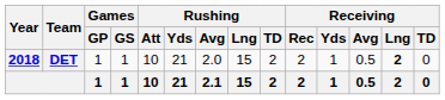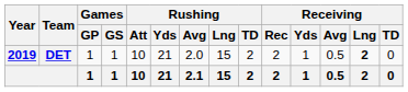 <table class="wikitable" style="text-align:center;">
 <tr>
 <th rowspan="2">Year</th>
 <th rowspan="2">Team</th>
 <th colspan="2">Games</th>
 <th colspan="5">Rushing</th>
 <th colspan="5">Receiving</th>
 </tr>
 <tr>
 <th>GP</th>
 <th>GS</th>
 <th>Att</th>
 <th>Yds</th>
 <th>Avg</th>
 <th>Lng</th>
 <th>TD</th>
 <th>Rec</th>
 <th>Yds</th>
 <th>Avg</th>
 <th>Lng</th>
 <th>TD</th>
 </tr>
 <tr>
-<th><a href='#'>2018</a></th>
+<th><a href='#'>2019</a></th>
 <th><a href='#'>DET</a></th>
 <td>1</td>
 <td>1</td>
 <td>10</td>
 <td>21</td>
 <td>2.0</td>
 <td>15</td>
 <td>2</td>
 <td>2</td>
 <td>1</td>
 <td>0.5</td>
 <td><strong>2</strong></td>
 <td>0</td>
 </tr>
 <tr>
 <th colspan="2"></th>
 <th>1</th>
 <th>1</th>
 <th>10</th>
 <th>21</th>
 <th>2.1</th>
 <th>15</th>
 <th>2</th>
 <th>2</th>
 <th>1</th>
 <th>0.5</th>
 <th>2</th>
 <th>0</th>
 </tr>
 </table>
